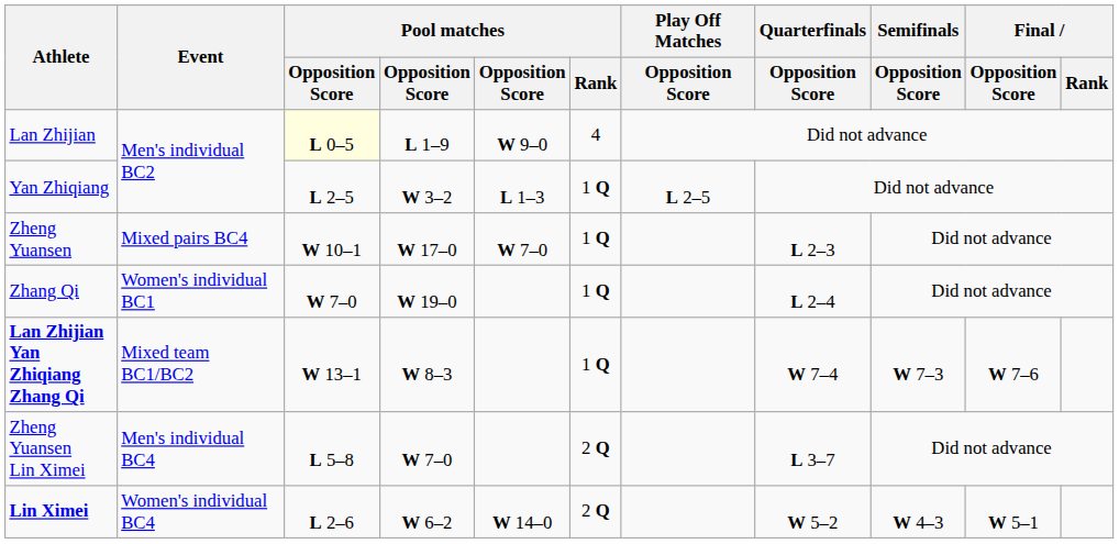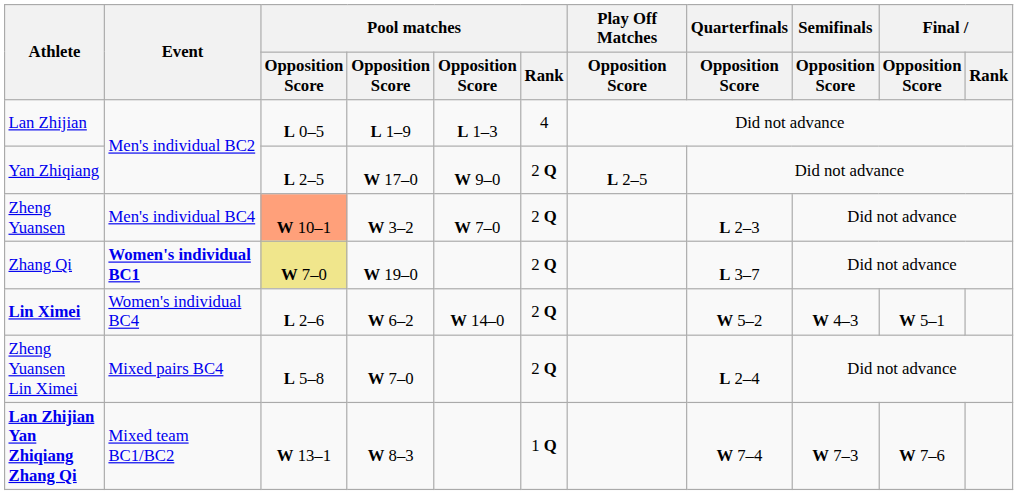 <table class=wikitable style="font-size:90%">
 <tr>
 <th rowspan="2">Athlete</th>
 <th rowspan="2">Event</th>
 <th colspan="4">Pool matches</th>
 <th>Play Off Matches</th>
 <th>Quarterfinals</th>
 <th>Semifinals</th>
 <th colspan=2>Final / </th>
 </tr>
 <tr>
 <th>Opposition<br>Score</th>
 <th>Opposition<br>Score</th>
 <th>Opposition<br>Score</th>
 <th>Rank</th>
 <th>Opposition<br>Score</th>
 <th>Opposition<br>Score</th>
 <th>Opposition<br>Score</th>
 <th>Opposition<br>Score</th>
 <th>Rank</th>
 </tr>
 <tr align=center>
 <td align=left><a href='#'>Lan Zhijian</a></td>
 <td align=left rowspan=2><a href='#'>Men's individual BC2</a></td>
-<td style="background: lightyellow;"><br><strong>L</strong> 0–5</td>
+<td><br><strong>L</strong> 0–5</td>
 <td><br><strong>L</strong> 1–9</td>
-<td><br><strong>W</strong> 9–0</td>
+<td><br><strong>L</strong> 1–3</td>
 <td>4</td>
 <td colspan=5>Did not advance</td>
 </tr>
 <tr align=center>
 <td align=left><a href='#'>Yan Zhiqiang</a></td>
 <td><br><strong>L</strong> 2–5</td>
-<td><br><strong>W</strong> 3–2</td>
-<td><br><strong>L</strong> 1–3</td>
-<td>1 <strong>Q</strong></td>
+<td><br><strong>W</strong> 17–0</td>
+<td><br><strong>W</strong> 9–0</td>
+<td>2 <strong>Q</strong></td>
 <td><br><strong>L</strong> 2–5</td>
 <td colspan=4>Did not advance</td>
 </tr>
 <tr align=center>
 <td align=left><a href='#'>Zheng Yuansen</a></td>
-<td align=left><a href='#'>Mixed pairs BC4</a></td>
-<td><br><strong>W</strong> 10–1</td>
-<td><br><strong>W</strong> 17–0</td>
+<td align=left><a href='#'>Men's individual BC4</a></td>
+<td style="background: lightsalmon;"><br><strong>W</strong> 10–1</td>
+<td><br><strong>W</strong> 3–2</td>
 <td><br><strong>W</strong> 7–0</td>
-<td>1 <strong>Q</strong></td>
+<td>2 <strong>Q</strong></td>
 <td></td>
 <td><br><strong>L</strong> 2–3</td>
 <td colspan=3>Did not advance</td>
 </tr>
 <tr align=center>
 <td align=left><a href='#'>Zhang Qi</a></td>
-<td align=left><a href='#'>Women's individual BC1</a></td>
-<td><br><strong>W</strong> 7–0</td>
+<td align=left><strong><a href='#'>Women's individual BC1</a></strong></td>
+<td style="background: khaki;"><br><strong>W</strong> 7–0</td>
 <td><br><strong>W</strong> 19–0</td>
-<td></td>
-<td>1 <strong>Q</strong></td>
-<td></td>
-<td><br><strong>L</strong> 2–4</td>
-<td colspan=3>Did not advance</td>
-</tr>
-<tr align=center>
-<td align=left><strong><a href='#'>Lan Zhijian</a></strong><br><strong><a href='#'>Yan Zhiqiang</a></strong><br><strong><a href='#'>Zhang Qi</a></strong></td>
-<td align=left><a href='#'>Mixed team BC1/BC2</a></td>
-<td><br><strong>W</strong> 13–1</td>
-<td><br><strong>W</strong> 8–3</td>
-<td></td>
-<td>1 <strong>Q</strong></td>
-<td></td>
-<td><br><strong>W</strong> 7–4</td>
-<td><br><strong>W</strong> 7–3</td>
-<td><br><strong>W</strong> 7–6</td>
-<td></td>
-</tr>
-<tr align=center>
-<td align=left><a href='#'>Zheng Yuansen</a><br><a href='#'>Lin Ximei</a></td>
-<td align=left><a href='#'>Men's individual BC4</a></td>
-<td><br><strong>L</strong> 5–8</td>
-<td><br><strong>W</strong> 7–0</td>
 <td></td>
 <td>2 <strong>Q</strong></td>
 <td></td>
 <td><br><strong>L</strong> 3–7</td>
 <td colspan=3>Did not advance</td>
 </tr>
 <tr align=center>
 <td align=left><strong><a href='#'>Lin Ximei</a></strong></td>
 <td align=left><a href='#'>Women's individual BC4</a></td>
 <td><br><strong>L</strong> 2–6</td>
 <td><br><strong>W</strong> 6–2</td>
 <td><br><strong>W</strong> 14–0</td>
 <td>2 <strong>Q</strong></td>
 <td></td>
 <td><br><strong>W</strong> 5–2</td>
 <td><br><strong>W</strong> 4–3</td>
 <td><br><strong>W</strong> 5–1</td>
 <td></td>
 </tr>
+<tr align=center>
+<td align=left><a href='#'>Zheng Yuansen</a><br><a href='#'>Lin Ximei</a></td>
+<td align=left><a href='#'>Mixed pairs BC4</a></td>
+<td><br><strong>L</strong> 5–8</td>
+<td><br><strong>W</strong> 7–0</td>
+<td></td>
+<td>2 <strong>Q</strong></td>
+<td></td>
+<td><br><strong>L</strong> 2–4</td>
+<td colspan=3>Did not advance</td>
+</tr>
+<tr align=center>
+<td align=left><strong><a href='#'>Lan Zhijian</a></strong><br><strong><a href='#'>Yan Zhiqiang</a></strong><br><strong><a href='#'>Zhang Qi</a></strong></td>
+<td align=left><a href='#'>Mixed team BC1/BC2</a></td>
+<td><br><strong>W</strong> 13–1</td>
+<td><br><strong>W</strong> 8–3</td>
+<td></td>
+<td>1 <strong>Q</strong></td>
+<td></td>
+<td><br><strong>W</strong> 7–4</td>
+<td><br><strong>W</strong> 7–3</td>
+<td><br><strong>W</strong> 7–6</td>
+<td></td>
+</tr>
 </table>
